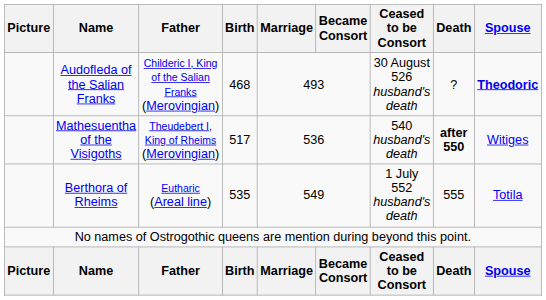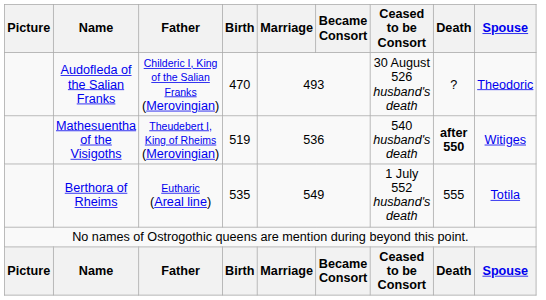 <table width=90% class="wikitable">
 <tr>
 <th>Picture</th>
 <th>Name</th>
 <th>Father</th>
 <th>Birth</th>
 <th>Marriage</th>
 <th>Became Consort</th>
 <th>Ceased to be Consort</th>
 <th>Death</th>
 <th><a href='#'>Spouse</a></th>
 </tr>
 <tr>
 <td align=center></td>
 <td align=center><a href='#'>Audofleda of the Salian Franks</a></td>
 <td align="center"><small><a href='#'>Childeric I, King of the Salian Franks</a></small><br>(<a href='#'>Merovingian</a>)</td>
-<td align="center">468</td>
+<td align="center">470</td>
 <td align="center" colspan="2">493</td>
 <td align="center">30 August 526<br><em>husband's death</em></td>
 <td align="center">?</td>
-<td align="center"><strong><a href='#'>Theodoric</a></strong></td>
+<td align="center"><a href='#'>Theodoric</a></td>
 </tr>
 <tr>
 <td align=center></td>
 <td align=center><a href='#'>Mathesuentha of the Visigoths</a></td>
 <td align="center"><small><a href='#'>Theudebert I, King of Rheims</a></small><br>(<a href='#'>Merovingian</a>)</td>
-<td align="center">517</td>
+<td align="center">519</td>
 <td align="center" colspan="2">536</td>
 <td align="center">540<br><em>husband's death</em></td>
 <td align="center"><strong>after 550</strong></td>
 <td align="center"><a href='#'>Witiges</a></td>
 </tr>
 <tr>
 <td align=center></td>
 <td align=center><a href='#'>Berthora of Rheims</a></td>
 <td align="center"><small><a href='#'>Eutharic</a></small><br>(<a href='#'>Areal line</a>)</td>
 <td align="center">535</td>
 <td align="center" colspan="2">549</td>
 <td align="center">1 July 552<br><em>husband's death</em></td>
 <td align="center">555</td>
 <td align="center"><a href='#'>Totila</a></td>
 </tr>
 <tr>
 <td align="center" colspan="10">No names of Ostrogothic queens are mention during beyond this point.</td>
 </tr>
 <tr>
 <th>Picture</th>
 <th>Name</th>
 <th>Father</th>
 <th>Birth</th>
 <th>Marriage</th>
 <th>Became Consort</th>
 <th>Ceased to be Consort</th>
 <th>Death</th>
 <th><a href='#'>Spouse</a></th>
 </tr>
 </table>
